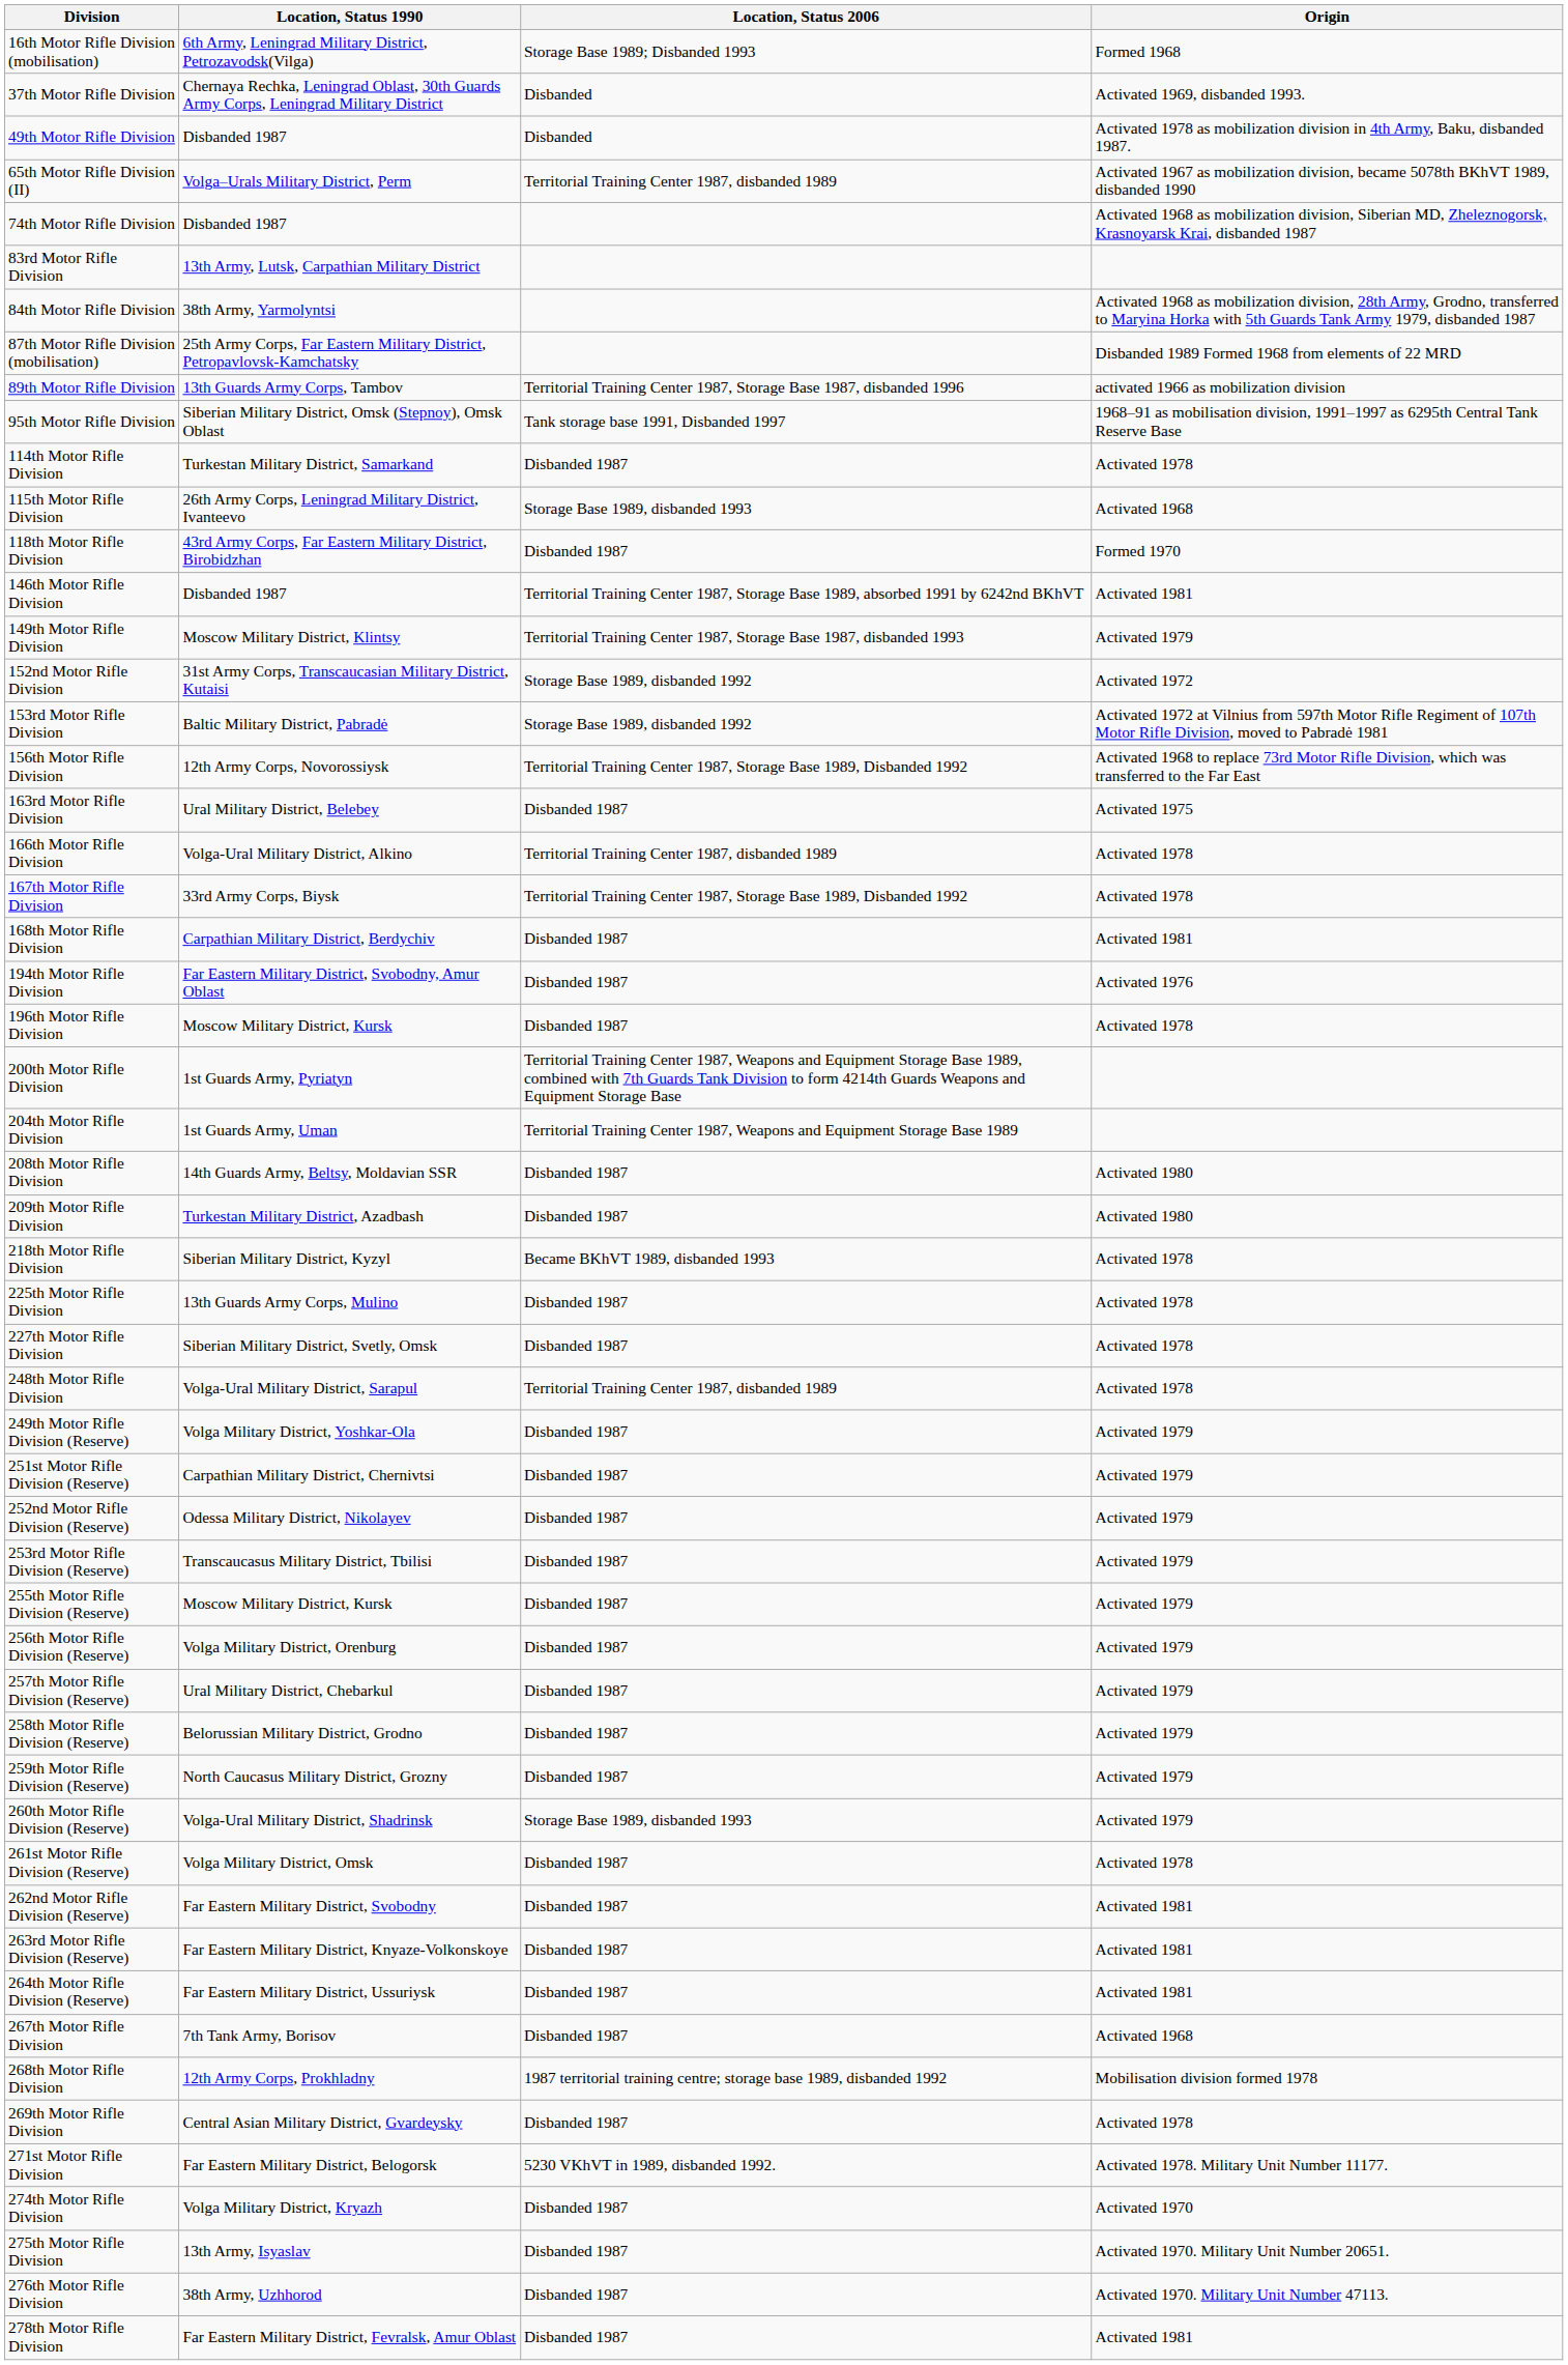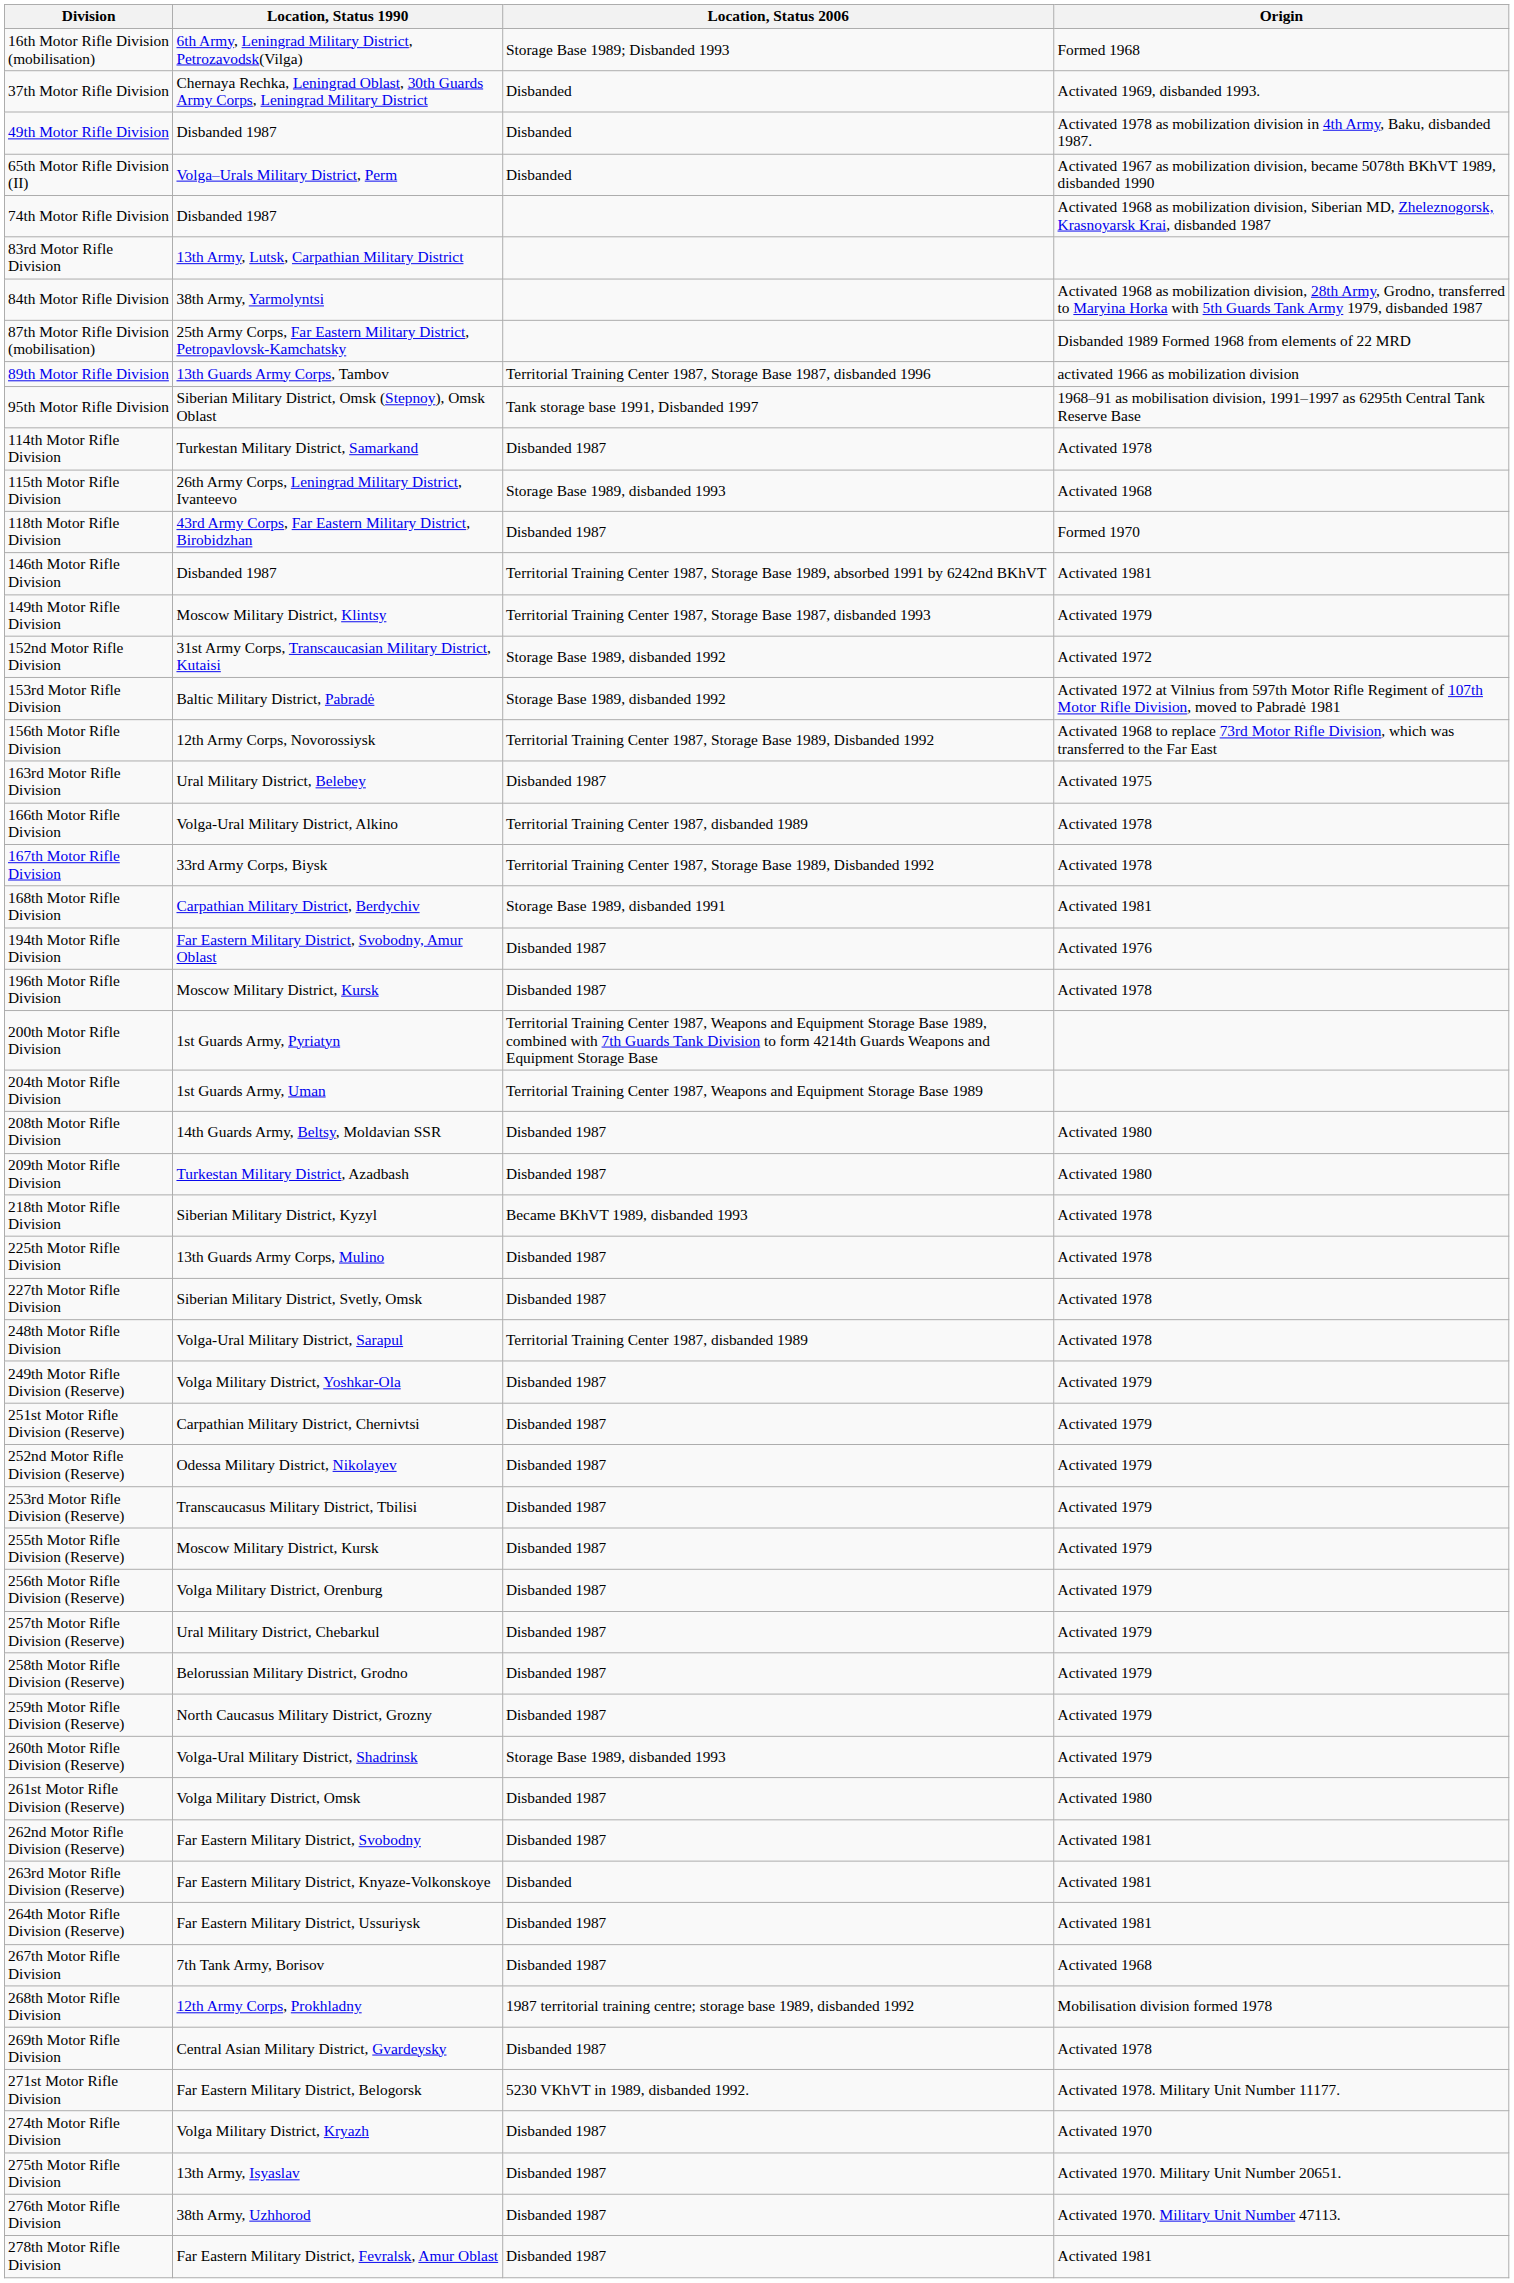 <table class="wikitable">
 <tr>
 <th>Division</th>
 <th>Location, Status 1990</th>
 <th>Location, Status 2006</th>
 <th>Origin</th>
 </tr>
 <tr>
 <td>16th Motor Rifle Division (mobilisation)</td>
 <td><a href='#'>6th Army</a>, <a href='#'>Leningrad Military District</a>, <a href='#'>Petrozavodsk</a>(Vilga)</td>
 <td>Storage Base 1989; Disbanded 1993</td>
 <td>Formed 1968</td>
 </tr>
 <tr>
 <td>37th Motor Rifle Division</td>
 <td>Chernaya Rechka, <a href='#'>Leningrad Oblast</a>, <a href='#'>30th Guards Army Corps</a>, <a href='#'>Leningrad Military District</a></td>
 <td>Disbanded</td>
 <td>Activated 1969, disbanded 1993.</td>
 </tr>
 <tr>
 <td><a href='#'>49th Motor Rifle Division</a></td>
 <td>Disbanded 1987</td>
 <td>Disbanded</td>
 <td>Activated 1978 as mobilization division in <a href='#'>4th Army</a>, Baku, disbanded 1987.</td>
 </tr>
 <tr>
 <td>65th Motor Rifle Division (II)</td>
 <td><a href='#'>Volga–Urals Military District</a>, <a href='#'>Perm</a></td>
-<td>Territorial Training Center 1987, disbanded 1989</td>
+<td>Disbanded</td>
 <td>Activated 1967 as mobilization division, became 5078th BKhVT 1989, disbanded 1990</td>
 </tr>
 <tr>
 <td>74th Motor Rifle Division</td>
 <td>Disbanded 1987</td>
 <td></td>
 <td>Activated 1968 as mobilization division, Siberian MD, <a href='#'>Zheleznogorsk, Krasnoyarsk Krai</a>, disbanded 1987</td>
 </tr>
 <tr>
 <td>83rd Motor Rifle Division</td>
 <td><a href='#'>13th Army</a>, <a href='#'>Lutsk</a>, <a href='#'>Carpathian Military District</a></td>
 <td></td>
 <td></td>
 </tr>
 <tr>
 <td>84th Motor Rifle Division</td>
 <td>38th Army, <a href='#'>Yarmolyntsi</a></td>
 <td></td>
 <td>Activated 1968 as mobilization division, <a href='#'>28th Army</a>, Grodno, transferred to <a href='#'>Maryina Horka</a> with <a href='#'>5th Guards Tank Army</a> 1979, disbanded 1987</td>
 </tr>
 <tr>
 <td>87th Motor Rifle Division (mobilisation)</td>
 <td>25th Army Corps, <a href='#'>Far Eastern Military District</a>, <a href='#'>Petropavlovsk-Kamchatsky</a></td>
 <td></td>
 <td>Disbanded 1989 Formed 1968 from elements of 22 MRD</td>
 </tr>
 <tr>
 <td><a href='#'>89th Motor Rifle Division</a></td>
 <td><a href='#'>13th Guards Army Corps</a>, Tambov</td>
 <td>Territorial Training Center 1987, Storage Base 1987, disbanded 1996</td>
 <td>activated 1966 as mobilization division</td>
 </tr>
 <tr>
 <td>95th Motor Rifle Division</td>
 <td>Siberian Military District, Omsk (<a href='#'>Stepnoy</a>), Omsk Oblast</td>
 <td>Tank storage base 1991, Disbanded 1997</td>
 <td>1968–91 as mobilisation division, 1991–1997 as 6295th Central Tank Reserve Base</td>
 </tr>
 <tr>
 <td>114th Motor Rifle Division</td>
 <td>Turkestan Military District, <a href='#'>Samarkand</a></td>
 <td>Disbanded 1987</td>
 <td>Activated 1978</td>
 </tr>
 <tr>
 <td>115th Motor Rifle Division</td>
 <td>26th Army Corps, <a href='#'>Leningrad Military District</a>, Ivanteevo</td>
 <td>Storage Base 1989, disbanded 1993</td>
 <td>Activated 1968</td>
 </tr>
 <tr>
 <td>118th Motor Rifle Division</td>
 <td><a href='#'>43rd Army Corps</a>, <a href='#'>Far Eastern Military District</a>, <a href='#'>Birobidzhan</a></td>
 <td>Disbanded 1987</td>
 <td>Formed 1970</td>
 </tr>
 <tr>
 <td>146th Motor Rifle Division</td>
 <td>Disbanded 1987</td>
 <td>Territorial Training Center 1987, Storage Base 1989, absorbed 1991 by 6242nd BKhVT</td>
 <td>Activated 1981</td>
 </tr>
 <tr>
 <td>149th Motor Rifle Division</td>
 <td>Moscow Military District, <a href='#'>Klintsy</a></td>
 <td>Territorial Training Center 1987, Storage Base 1987, disbanded 1993</td>
 <td>Activated 1979</td>
 </tr>
 <tr>
 <td>152nd Motor Rifle Division</td>
 <td>31st Army Corps, <a href='#'>Transcaucasian Military District</a>, <a href='#'>Kutaisi</a></td>
 <td>Storage Base 1989, disbanded 1992</td>
 <td>Activated 1972</td>
 </tr>
 <tr>
 <td>153rd Motor Rifle Division</td>
 <td>Baltic Military District, <a href='#'>Pabradė</a></td>
 <td>Storage Base 1989, disbanded 1992</td>
 <td>Activated 1972 at Vilnius from 597th Motor Rifle Regiment of <a href='#'>107th Motor Rifle Division</a>, moved to Pabradė 1981</td>
 </tr>
 <tr>
 <td>156th Motor Rifle Division</td>
 <td>12th Army Corps, Novorossiysk</td>
 <td>Territorial Training Center 1987, Storage Base 1989, Disbanded 1992</td>
 <td>Activated 1968 to replace <a href='#'>73rd Motor Rifle Division</a>, which was transferred to the Far East</td>
 </tr>
 <tr>
 <td>163rd Motor Rifle Division</td>
 <td>Ural Military District, <a href='#'>Belebey</a></td>
 <td>Disbanded 1987</td>
 <td>Activated 1975</td>
 </tr>
 <tr>
 <td>166th Motor Rifle Division</td>
 <td>Volga-Ural Military District, Alkino</td>
 <td>Territorial Training Center 1987, disbanded 1989</td>
 <td>Activated 1978</td>
 </tr>
 <tr>
 <td><a href='#'>167th Motor Rifle Division</a></td>
 <td>33rd Army Corps, Biysk</td>
 <td>Territorial Training Center 1987, Storage Base 1989, Disbanded 1992</td>
 <td>Activated 1978</td>
 </tr>
 <tr>
 <td>168th Motor Rifle Division</td>
 <td><a href='#'>Carpathian Military District</a>, <a href='#'>Berdychiv</a></td>
-<td>Disbanded 1987</td>
+<td>Storage Base 1989, disbanded 1991</td>
 <td>Activated 1981</td>
 </tr>
 <tr>
 <td>194th Motor Rifle Division</td>
 <td><a href='#'>Far Eastern Military District</a>, <a href='#'>Svobodny, Amur Oblast</a></td>
 <td>Disbanded 1987</td>
 <td>Activated 1976</td>
 </tr>
 <tr>
 <td>196th Motor Rifle Division</td>
 <td>Moscow Military District, <a href='#'>Kursk</a></td>
 <td>Disbanded 1987</td>
 <td>Activated 1978</td>
 </tr>
 <tr>
 <td>200th Motor Rifle Division</td>
 <td>1st Guards Army, <a href='#'>Pyriatyn</a></td>
 <td>Territorial Training Center 1987, Weapons and Equipment Storage Base 1989, combined with <a href='#'>7th Guards Tank Division</a> to form 4214th Guards Weapons and Equipment Storage Base</td>
 <td></td>
 </tr>
 <tr>
 <td>204th Motor Rifle Division</td>
 <td>1st Guards Army, <a href='#'>Uman</a></td>
 <td>Territorial Training Center 1987, Weapons and Equipment Storage Base 1989</td>
 <td></td>
 </tr>
 <tr>
 <td>208th Motor Rifle Division</td>
 <td>14th Guards Army, <a href='#'>Beltsy</a>, Moldavian SSR</td>
 <td>Disbanded 1987</td>
 <td>Activated 1980</td>
 </tr>
 <tr>
 <td>209th Motor Rifle Division</td>
 <td><a href='#'>Turkestan Military District</a>, Azadbash</td>
 <td>Disbanded 1987</td>
 <td>Activated 1980</td>
 </tr>
 <tr>
 <td>218th Motor Rifle Division</td>
 <td>Siberian Military District, Kyzyl</td>
 <td>Became BKhVT 1989, disbanded 1993</td>
 <td>Activated 1978</td>
 </tr>
 <tr>
 <td>225th Motor Rifle Division</td>
 <td>13th Guards Army Corps, <a href='#'>Mulino</a></td>
 <td>Disbanded 1987</td>
 <td>Activated 1978</td>
 </tr>
 <tr>
 <td>227th Motor Rifle Division</td>
 <td>Siberian Military District, Svetly, Omsk</td>
 <td>Disbanded 1987</td>
 <td>Activated 1978</td>
 </tr>
 <tr>
 <td>248th Motor Rifle Division</td>
 <td>Volga-Ural Military District, <a href='#'>Sarapul</a></td>
 <td>Territorial Training Center 1987, disbanded 1989</td>
 <td>Activated 1978</td>
 </tr>
 <tr>
 <td>249th Motor Rifle Division (Reserve)</td>
 <td>Volga Military District, <a href='#'>Yoshkar-Ola</a></td>
 <td>Disbanded 1987</td>
 <td>Activated 1979</td>
 </tr>
 <tr>
 <td>251st Motor Rifle Division (Reserve)</td>
 <td>Carpathian Military District, Chernivtsi</td>
 <td>Disbanded 1987</td>
 <td>Activated 1979</td>
 </tr>
 <tr>
 <td>252nd Motor Rifle Division (Reserve)</td>
 <td>Odessa Military District, <a href='#'>Nikolayev</a></td>
 <td>Disbanded 1987</td>
 <td>Activated 1979</td>
 </tr>
 <tr>
 <td>253rd Motor Rifle Division (Reserve)</td>
 <td>Transcaucasus Military District, Tbilisi</td>
 <td>Disbanded 1987</td>
 <td>Activated 1979</td>
 </tr>
 <tr>
 <td>255th Motor Rifle Division (Reserve)</td>
 <td>Moscow Military District, Kursk</td>
 <td>Disbanded 1987</td>
 <td>Activated 1979</td>
 </tr>
 <tr>
 <td>256th Motor Rifle Division (Reserve)</td>
 <td>Volga Military District, Orenburg</td>
 <td>Disbanded 1987</td>
 <td>Activated 1979</td>
 </tr>
 <tr>
 <td>257th Motor Rifle Division (Reserve)</td>
 <td>Ural Military District, Chebarkul</td>
 <td>Disbanded 1987</td>
 <td>Activated 1979</td>
 </tr>
 <tr>
 <td>258th Motor Rifle Division (Reserve)</td>
 <td>Belorussian Military District, Grodno</td>
 <td>Disbanded 1987</td>
 <td>Activated 1979</td>
 </tr>
 <tr>
 <td>259th Motor Rifle Division (Reserve)</td>
 <td>North Caucasus Military District, Grozny</td>
 <td>Disbanded 1987</td>
 <td>Activated 1979</td>
 </tr>
 <tr>
 <td>260th Motor Rifle Division (Reserve)</td>
 <td>Volga-Ural Military District, <a href='#'>Shadrinsk</a></td>
 <td>Storage Base 1989, disbanded 1993</td>
 <td>Activated 1979</td>
 </tr>
 <tr>
 <td>261st Motor Rifle Division (Reserve)</td>
 <td>Volga Military District, Omsk</td>
 <td>Disbanded 1987</td>
-<td>Activated 1978</td>
+<td>Activated 1980</td>
 </tr>
 <tr>
 <td>262nd Motor Rifle Division (Reserve)</td>
 <td>Far Eastern Military District, <a href='#'>Svobodny</a></td>
 <td>Disbanded 1987</td>
 <td>Activated 1981</td>
 </tr>
 <tr>
 <td>263rd Motor Rifle Division (Reserve)</td>
 <td>Far Eastern Military District, Knyaze-Volkonskoye</td>
-<td>Disbanded 1987</td>
+<td>Disbanded</td>
 <td>Activated 1981</td>
 </tr>
 <tr>
 <td>264th Motor Rifle Division (Reserve)</td>
 <td>Far Eastern Military District, Ussuriysk</td>
 <td>Disbanded 1987</td>
 <td>Activated 1981</td>
 </tr>
 <tr>
 <td>267th Motor Rifle Division</td>
 <td>7th Tank Army, Borisov</td>
 <td>Disbanded 1987</td>
 <td>Activated 1968</td>
 </tr>
 <tr>
 <td>268th Motor Rifle Division</td>
 <td><a href='#'>12th Army Corps</a>, <a href='#'>Prokhladny</a></td>
 <td>1987 territorial training centre; storage base 1989, disbanded 1992</td>
 <td>Mobilisation division formed 1978</td>
 </tr>
 <tr>
 <td>269th Motor Rifle Division</td>
 <td>Central Asian Military District, <a href='#'>Gvardeysky</a></td>
 <td>Disbanded 1987</td>
 <td>Activated 1978</td>
 </tr>
 <tr>
 <td>271st Motor Rifle Division</td>
 <td>Far Eastern Military District, Belogorsk</td>
 <td>5230 VKhVT in 1989, disbanded 1992.</td>
 <td>Activated 1978. Military Unit Number 11177.</td>
 </tr>
 <tr>
 <td>274th Motor Rifle Division</td>
 <td>Volga Military District, <a href='#'>Kryazh</a></td>
 <td>Disbanded 1987</td>
 <td>Activated 1970</td>
 </tr>
 <tr>
 <td>275th Motor Rifle Division</td>
 <td>13th Army, <a href='#'>Isyaslav</a></td>
 <td>Disbanded 1987</td>
 <td>Activated 1970. Military Unit Number 20651.</td>
 </tr>
 <tr>
 <td>276th Motor Rifle Division</td>
 <td>38th Army, <a href='#'>Uzhhorod</a></td>
 <td>Disbanded 1987</td>
 <td>Activated 1970. <a href='#'>Military Unit Number</a> 47113.</td>
 </tr>
 <tr>
 <td>278th Motor Rifle Division</td>
 <td>Far Eastern Military District, <a href='#'>Fevralsk</a>, <a href='#'>Amur Oblast</a></td>
 <td>Disbanded 1987</td>
 <td>Activated 1981</td>
 </tr>
 </table>
